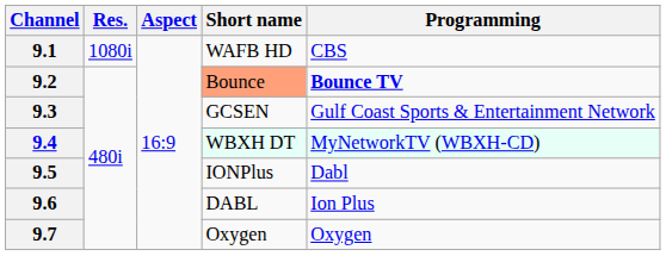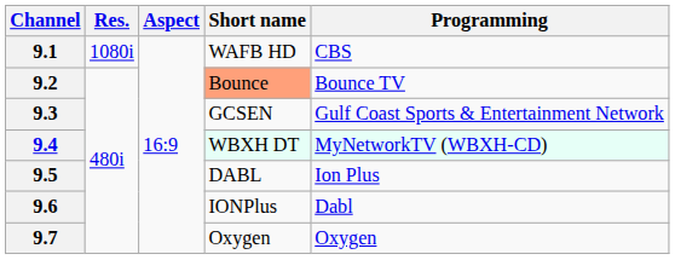 <table class="wikitable">
 <tr>
 <th scope = "col"><a href='#'>Channel</a></th>
 <th scope = "col"><a href='#'>Res.</a></th>
 <th scope = "col"><a href='#'>Aspect</a></th>
 <th scope = "col">Short name</th>
 <th scope = "col">Programming</th>
 </tr>
 <tr>
 <th scope = "row">9.1</th>
 <td><a href='#'>1080i</a></td>
 <td rowspan=7><a href='#'>16:9</a></td>
 <td>WAFB HD</td>
 <td><a href='#'>CBS</a></td>
 </tr>
 <tr>
 <th scope = "row">9.2</th>
 <td rowspan=6><a href='#'>480i</a></td>
 <td style="background: lightsalmon;">Bounce</td>
-<td><strong><a href='#'>Bounce TV</a></strong></td>
+<td><a href='#'>Bounce TV</a></td>
 </tr>
 <tr>
 <th scope = "row">9.3</th>
 <td>GCSEN</td>
 <td><a href='#'>Gulf Coast Sports & Entertainment Network</a></td>
 </tr>
 <tr style="background-color: #E6FFF7;">
 <th scope = "row"><a href='#'>9.4</a></th>
 <td>WBXH DT</td>
 <td><a href='#'>MyNetworkTV</a> (<a href='#'>WBXH-CD</a>)</td>
 </tr>
 <tr>
 <th scope = "row">9.5</th>
-<td>IONPlus</td>
-<td><a href='#'>Dabl</a></td>
+<td>DABL</td>
+<td><a href='#'>Ion Plus</a></td>
 </tr>
 <tr>
 <th scope = "row">9.6</th>
-<td>DABL</td>
-<td><a href='#'>Ion Plus</a></td>
+<td>IONPlus</td>
+<td><a href='#'>Dabl</a></td>
 </tr>
 <tr>
 <th scope = "row">9.7</th>
 <td>Oxygen</td>
 <td><a href='#'>Oxygen</a></td>
 </tr>
 </table>
